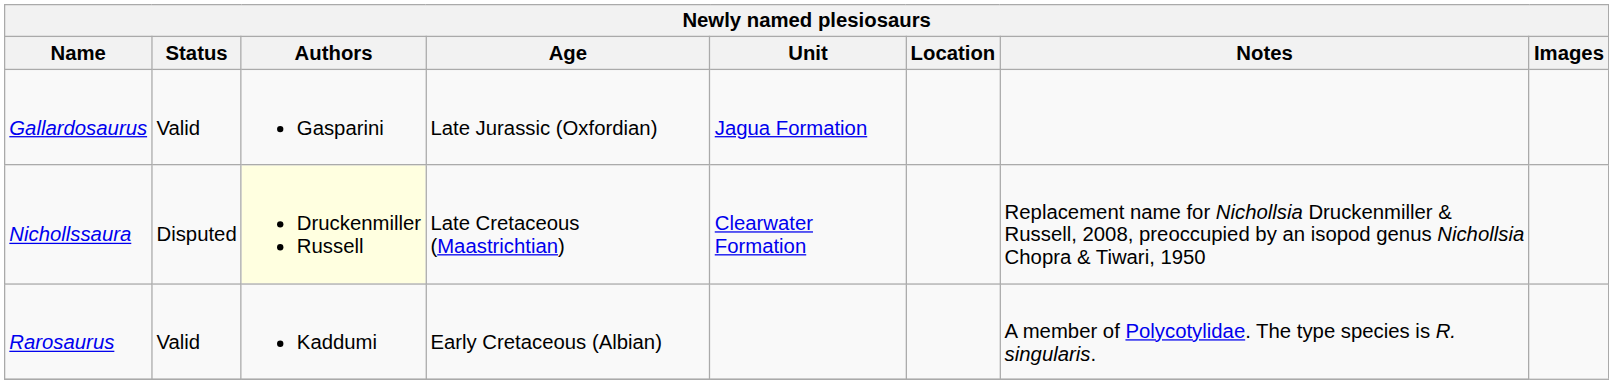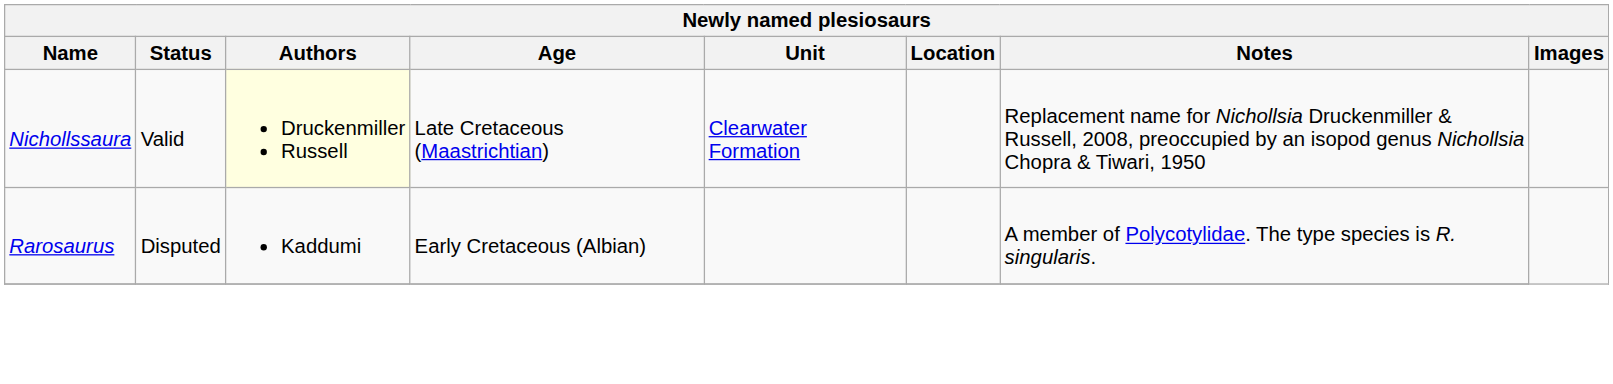 <table class="wikitable sortable" align="center" width="100%">
 <tr>
 <th colspan="8" align="center"><strong>Newly named plesiosaurs</strong></th>
 </tr>
 <tr>
 <th>Name</th>
 <th>Status</th>
 <th>Authors</th>
 <th>Age</th>
 <th>Unit</th>
 <th>Location</th>
 <th width="33%" class="unsortable">Notes</th>
 <th class="unsortable">Images</th>
 </tr>
 <tr>
-<td><br><em><a href='#'>Gallardosaurus</a></em></td>
+<td><br><em><a href='#'>Nichollssaura</a></em></td>
 <td><br>Valid</td>
-<td><br><ul><li>Gasparini</li></ul></td>
-<td><br>Late Jurassic (Oxfordian)</td>
-<td><br><a href='#'>Jagua Formation</a></td>
-<td><br></td>
-<td></td>
-<td></td>
-</tr>
-<tr>
-<td><br><em><a href='#'>Nichollssaura</a></em></td>
-<td><br>Disputed</td>
 <td style="background: lightyellow;"><br><ul><li>Druckenmiller</li><li>Russell</li></ul></td>
 <td><br>Late Cretaceous (<a href='#'>Maastrichtian</a>)</td>
 <td><br><a href='#'>Clearwater Formation</a></td>
 <td><br></td>
 <td><br>Replacement name for <em>Nichollsia</em> Druckenmiller & Russell, 2008, preoccupied by an isopod genus <em>Nichollsia</em> Chopra & Tiwari, 1950</td>
 <td><br></td>
 </tr>
 <tr>
 <td><br><em><a href='#'>Rarosaurus</a></em></td>
-<td><br>Valid</td>
+<td><br>Disputed</td>
 <td><br><ul><li>Kaddumi</li></ul></td>
 <td><br>Early Cretaceous (Albian)</td>
 <td></td>
 <td><br></td>
 <td><br>A member of <a href='#'>Polycotylidae</a>. The type species is <em>R. singularis</em>.</td>
 </tr>
 <tr>
 </tr>
 </table>
